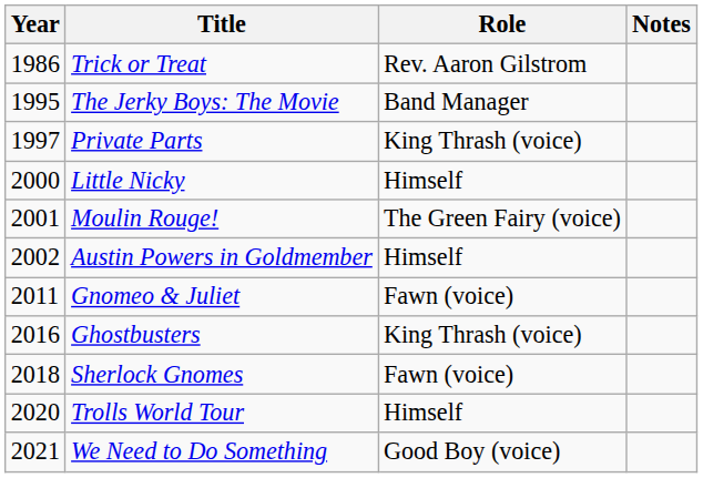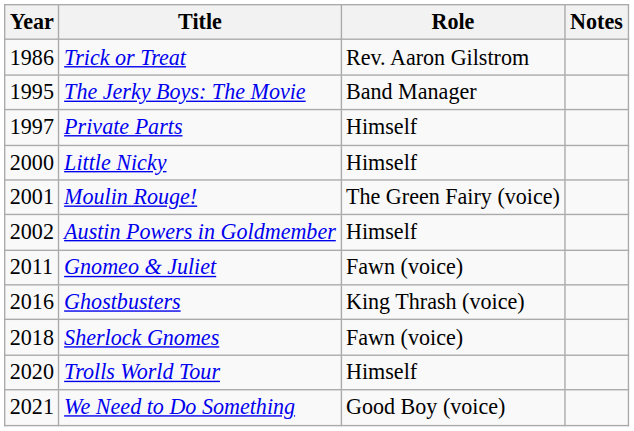 <table class="wikitable sortable">
 <tr>
 <th>Year</th>
 <th>Title</th>
 <th>Role</th>
 <th>Notes</th>
 </tr>
 <tr>
 <td>1986</td>
 <td><em><a href='#'>Trick or Treat</a></em></td>
 <td>Rev. Aaron Gilstrom</td>
 <td></td>
 </tr>
 <tr>
 <td>1995</td>
 <td><em><a href='#'>The Jerky Boys: The Movie</a></em></td>
 <td>Band Manager</td>
 <td></td>
 </tr>
 <tr>
 <td>1997</td>
 <td><em><a href='#'>Private Parts</a></em></td>
-<td>King Thrash (voice)</td>
+<td>Himself</td>
 <td></td>
 </tr>
 <tr>
 <td>2000</td>
 <td><em><a href='#'>Little Nicky</a></em></td>
 <td>Himself</td>
 <td></td>
 </tr>
 <tr>
 <td>2001</td>
 <td><em><a href='#'>Moulin Rouge!</a></em></td>
 <td>The Green Fairy (voice)</td>
 <td></td>
 </tr>
 <tr>
 <td>2002</td>
 <td><em><a href='#'>Austin Powers in Goldmember</a></em></td>
 <td>Himself</td>
 <td></td>
 </tr>
 <tr>
 <td>2011</td>
 <td><em><a href='#'>Gnomeo & Juliet</a></em></td>
 <td>Fawn (voice)</td>
 <td></td>
 </tr>
 <tr>
 <td>2016</td>
 <td><em><a href='#'>Ghostbusters</a></em></td>
 <td>King Thrash (voice)</td>
 <td></td>
 </tr>
 <tr>
 <td>2018</td>
 <td><em><a href='#'>Sherlock Gnomes</a></em></td>
 <td>Fawn (voice)</td>
 <td></td>
 </tr>
 <tr>
 <td>2020</td>
 <td><em><a href='#'>Trolls World Tour</a></em></td>
 <td>Himself</td>
 <td></td>
 </tr>
 <tr>
 <td>2021</td>
 <td><em><a href='#'>We Need to Do Something</a></em></td>
 <td>Good Boy (voice)</td>
 <td></td>
 </tr>
 </table>
